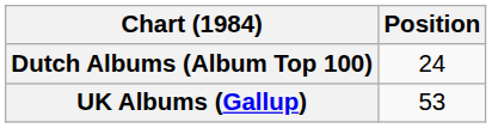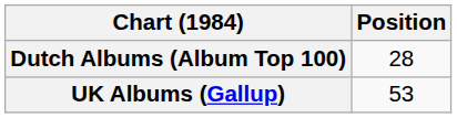 <table class="wikitable plainrowheaders" style="text-align:center">
 <tr>
 <th scope="col">Chart (1984)</th>
 <th scope="col">Position</th>
 </tr>
 <tr>
 <th scope="row">Dutch Albums (Album Top 100)</th>
-<td>24</td>
+<td>28</td>
 </tr>
 <tr>
 <th scope="row">UK Albums (<a href='#'>Gallup</a>)</th>
 <td>53</td>
 </tr>
 </table>
